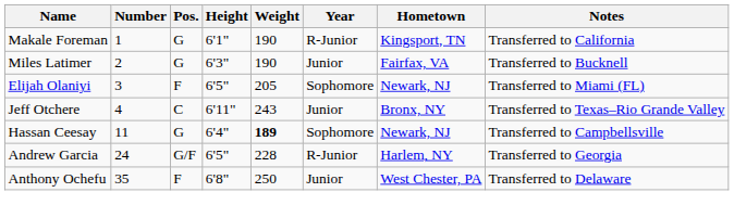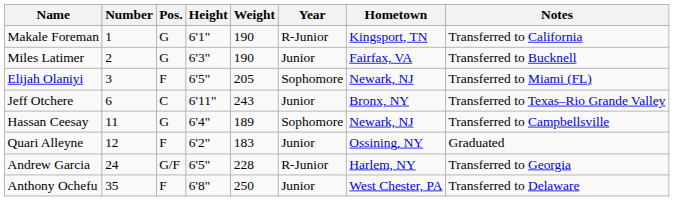 <table class="wikitable sortable" border="1">
 <tr>
 <th>Name</th>
 <th>Number</th>
 <th>Pos.</th>
 <th>Height</th>
 <th>Weight</th>
 <th>Year</th>
 <th>Hometown</th>
 <th class="unsortable">Notes</th>
 </tr>
 <tr>
 <td>Makale Foreman</td>
 <td>1</td>
 <td>G</td>
 <td>6'1"</td>
 <td>190</td>
 <td>R-Junior</td>
 <td><a href='#'>Kingsport, TN</a></td>
 <td>Transferred to <a href='#'>California</a></td>
 </tr>
 <tr>
 <td>Miles Latimer</td>
 <td>2</td>
 <td>G</td>
 <td>6'3"</td>
 <td>190</td>
 <td>Junior</td>
 <td><a href='#'>Fairfax, VA</a></td>
 <td>Transferred to <a href='#'>Bucknell</a></td>
 </tr>
 <tr>
 <td><a href='#'>Elijah Olaniyi</a></td>
 <td>3</td>
 <td>F</td>
 <td>6'5"</td>
 <td>205</td>
 <td>Sophomore</td>
 <td><a href='#'>Newark, NJ</a></td>
 <td>Transferred to <a href='#'>Miami (FL)</a></td>
 </tr>
 <tr>
 <td>Jeff Otchere</td>
-<td>4</td>
+<td>6</td>
 <td>C</td>
 <td>6'11"</td>
 <td>243</td>
 <td>Junior</td>
 <td><a href='#'>Bronx, NY</a></td>
 <td>Transferred to <a href='#'>Texas–Rio Grande Valley</a></td>
 </tr>
 <tr>
 <td>Hassan Ceesay</td>
 <td>11</td>
 <td>G</td>
 <td>6'4"</td>
-<td><strong>189</strong></td>
+<td>189</td>
 <td>Sophomore</td>
 <td><a href='#'>Newark, NJ</a></td>
 <td>Transferred to <a href='#'>Campbellsville</a></td>
+</tr>
+<tr>
+<td>Quari Alleyne</td>
+<td>12</td>
+<td>F</td>
+<td>6'2"</td>
+<td>183</td>
+<td>Junior</td>
+<td><a href='#'>Ossining, NY</a></td>
+<td>Graduated</td>
 </tr>
 <tr>
 <td>Andrew Garcia</td>
 <td>24</td>
 <td>G/F</td>
 <td>6'5"</td>
 <td>228</td>
 <td>R-Junior</td>
 <td><a href='#'>Harlem, NY</a></td>
 <td>Transferred to <a href='#'>Georgia</a></td>
 </tr>
 <tr>
 <td>Anthony Ochefu</td>
 <td>35</td>
 <td>F</td>
 <td>6'8"</td>
 <td>250</td>
 <td>Junior</td>
 <td><a href='#'>West Chester, PA</a></td>
 <td>Transferred to <a href='#'>Delaware</a></td>
 </tr>
 </table>
